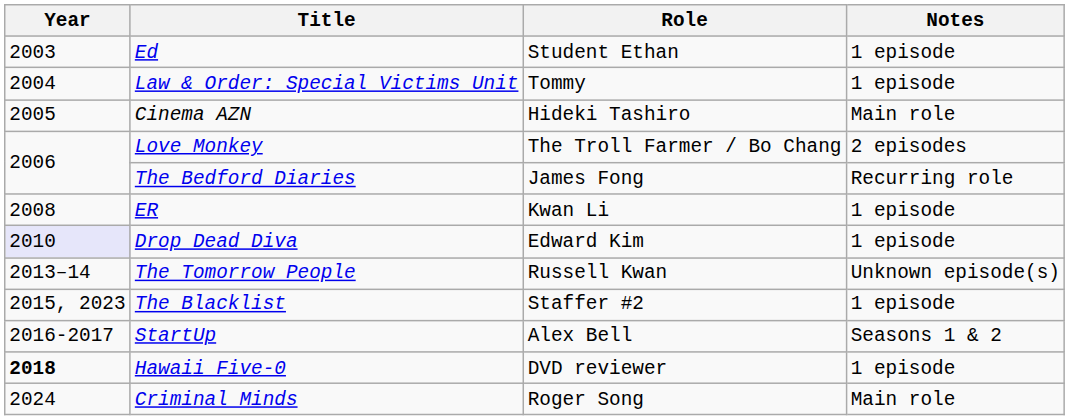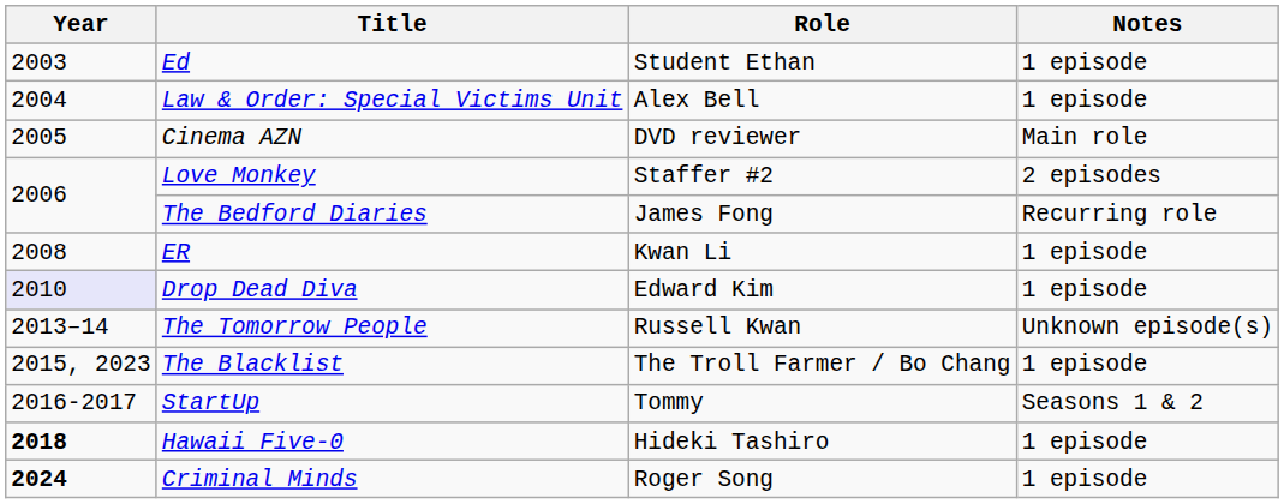 <table class="wikitable sortable">
 <tr>
 <th>Year</th>
 <th>Title</th>
 <th>Role</th>
 <th class="unsortable">Notes</th>
 </tr>
 <tr>
 <td>2003</td>
 <td><em><a href='#'>Ed</a></em></td>
 <td>Student Ethan</td>
 <td>1 episode</td>
 </tr>
 <tr>
 <td>2004</td>
 <td><em><a href='#'>Law & Order: Special Victims Unit</a></em></td>
-<td>Tommy</td>
+<td>Alex Bell</td>
 <td>1 episode</td>
 </tr>
 <tr>
 <td>2005</td>
 <td><em>Cinema AZN</em></td>
-<td>Hideki Tashiro</td>
+<td>DVD reviewer</td>
 <td>Main role</td>
 </tr>
 <tr>
 <td rowspan=2>2006</td>
 <td><em><a href='#'>Love Monkey</a></em></td>
-<td>The Troll Farmer / Bo Chang</td>
+<td>Staffer #2</td>
 <td>2 episodes</td>
 </tr>
 <tr>
 <td><em><a href='#'>The Bedford Diaries</a></em></td>
 <td>James Fong</td>
 <td>Recurring role</td>
 </tr>
 <tr>
 <td>2008</td>
 <td><em><a href='#'>ER</a></em></td>
 <td>Kwan Li</td>
 <td>1 episode</td>
 </tr>
 <tr>
 <td style="background: lavender;">2010</td>
 <td><em><a href='#'>Drop Dead Diva</a></em></td>
 <td>Edward Kim</td>
 <td>1 episode</td>
 </tr>
 <tr>
 <td>2013–14</td>
 <td><em><a href='#'>The Tomorrow People</a></em></td>
 <td>Russell Kwan</td>
 <td>Unknown episode(s)</td>
 </tr>
 <tr>
 <td>2015, 2023</td>
 <td><em><a href='#'>The Blacklist</a></em></td>
-<td>Staffer #2</td>
+<td>The Troll Farmer / Bo Chang</td>
 <td>1 episode</td>
 </tr>
 <tr>
 <td>2016-2017</td>
 <td><em><a href='#'>StartUp</a></em></td>
-<td>Alex Bell</td>
+<td>Tommy</td>
 <td>Seasons 1 & 2</td>
 </tr>
 <tr>
 <td><strong>2018</strong></td>
 <td><em><a href='#'>Hawaii Five-0</a></em></td>
-<td>DVD reviewer</td>
+<td>Hideki Tashiro</td>
 <td>1 episode</td>
 </tr>
 <tr>
-<td>2024</td>
+<td><strong>2024</strong></td>
 <td><em><a href='#'>Criminal Minds</a></em></td>
 <td>Roger Song</td>
-<td>Main role</td>
+<td>1 episode</td>
 </tr>
 </table>
